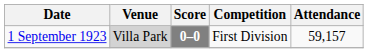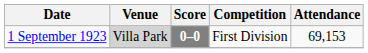 <table class="wikitable">
 <tr>
 <th>Date</th>
 <th>Venue</th>
 <th>Score</th>
 <th>Competition</th>
 <th>Attendance</th>
 </tr>
 <tr>
 <td><a href='#'>1 September 1923</a></td>
 <td style="background: lightgrey;">Villa Park</td>
 <td bgcolor=808080 style="text-align:center; color:white;"><strong>0–0</strong></td>
 <td>First Division</td>
-<td style="text-align:center;">59,157</td>
+<td style="text-align:center;">69,153</td>
 </tr>
 <tr>
 </tr>
 </table>
